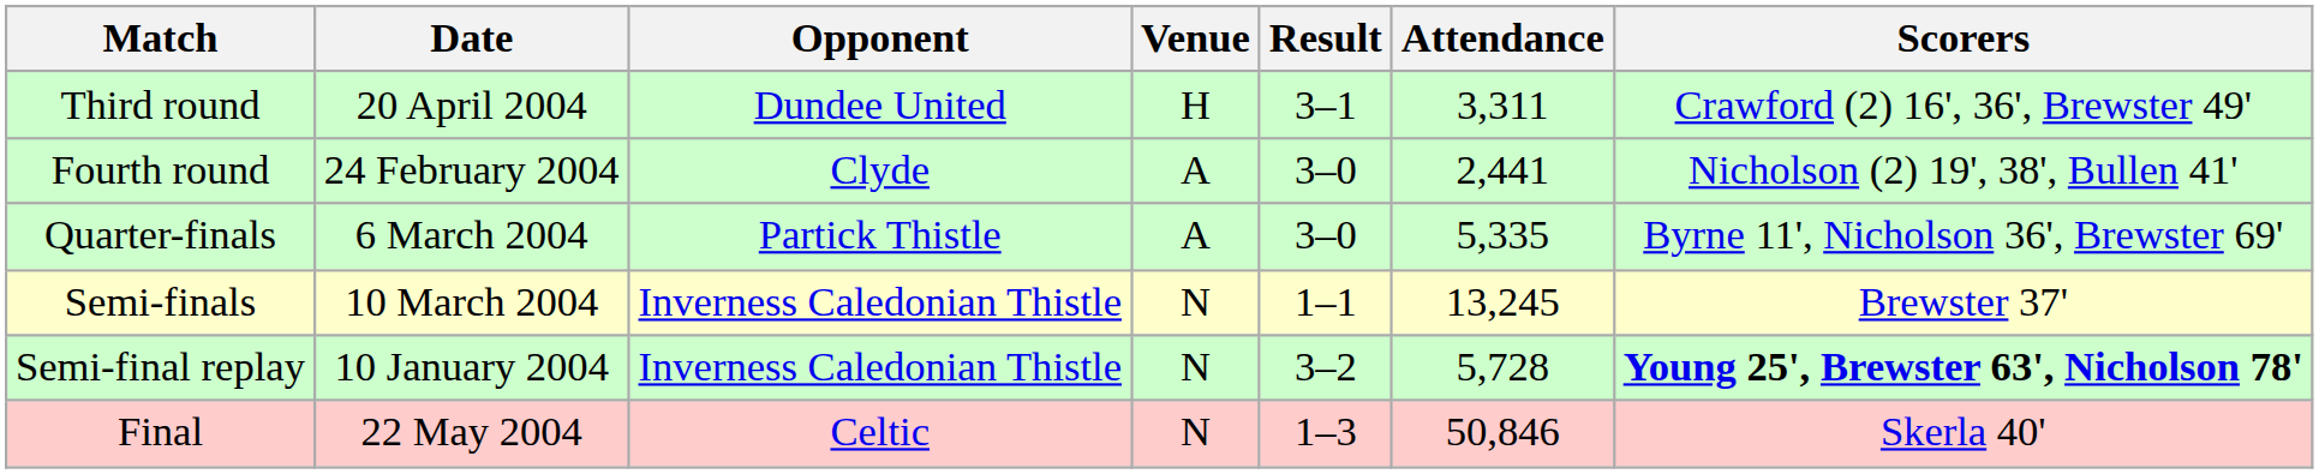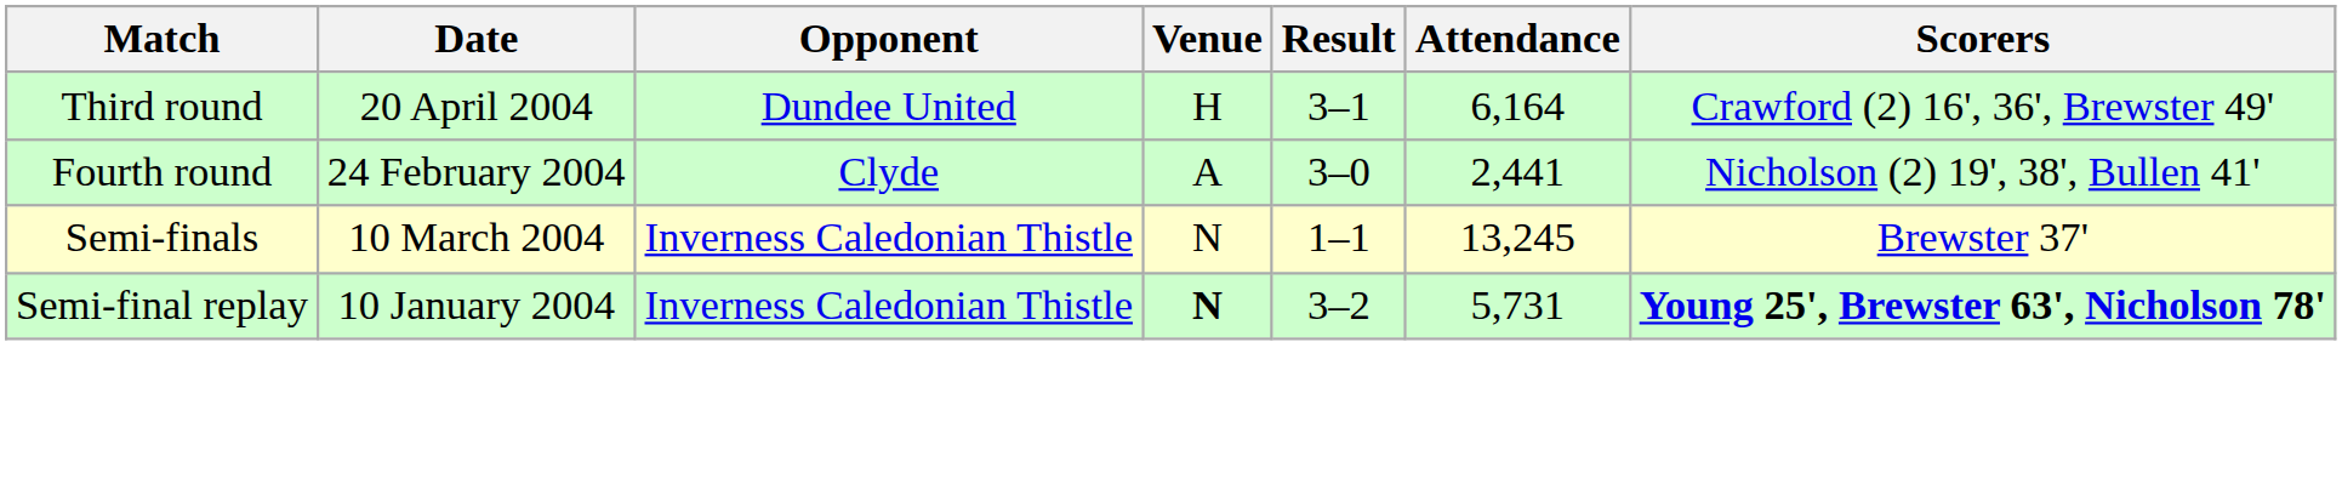 <table class="wikitable" style="font-size:100%; text-align:center">
 <tr>
 <th>Match</th>
 <th>Date</th>
 <th>Opponent</th>
 <th>Venue</th>
 <th>Result</th>
 <th>Attendance</th>
 <th>Scorers</th>
 </tr>
 <tr style="background: #CCFFCC;">
 <td>Third round</td>
 <td>20 April 2004</td>
 <td><a href='#'>Dundee United</a></td>
 <td>H</td>
 <td>3–1</td>
-<td>3,311</td>
+<td>6,164</td>
 <td><a href='#'>Crawford</a> (2) 16', 36', <a href='#'>Brewster</a> 49'</td>
 </tr>
 <tr style="background: #CCFFCC;">
 <td>Fourth round</td>
 <td>24 February 2004</td>
 <td><a href='#'>Clyde</a></td>
 <td>A</td>
 <td>3–0</td>
 <td>2,441</td>
 <td><a href='#'>Nicholson</a> (2) 19', 38', <a href='#'>Bullen</a> 41'</td>
-</tr>
-<tr style="background: #CCFFCC;">
-<td>Quarter-finals</td>
-<td>6 March 2004</td>
-<td><a href='#'>Partick Thistle</a></td>
-<td>A</td>
-<td>3–0</td>
-<td>5,335</td>
-<td><a href='#'>Byrne</a> 11', <a href='#'>Nicholson</a> 36', <a href='#'>Brewster</a> 69'</td>
 </tr>
 <tr style="background: #FFFFCC;">
 <td>Semi-finals</td>
 <td>10 March 2004</td>
 <td><a href='#'>Inverness Caledonian Thistle</a></td>
 <td>N</td>
 <td>1–1</td>
 <td>13,245</td>
 <td><a href='#'>Brewster</a> 37'</td>
 </tr>
 <tr style="background: #CCFFCC;">
 <td>Semi-final replay</td>
 <td>10 January 2004</td>
 <td><a href='#'>Inverness Caledonian Thistle</a></td>
-<td>N</td>
+<td><strong>N</strong></td>
 <td>3–2</td>
-<td>5,728</td>
+<td>5,731</td>
 <td><strong><a href='#'>Young</a> 25', <a href='#'>Brewster</a> 63', <a href='#'>Nicholson</a> 78'</strong></td>
 </tr>
-<tr style="background: #FFCCCC;">
-<td>Final</td>
-<td>22 May 2004</td>
-<td><a href='#'>Celtic</a></td>
-<td>N</td>
-<td>1–3</td>
-<td>50,846</td>
-<td><a href='#'>Skerla</a> 40'</td>
-</tr>
 </table>
